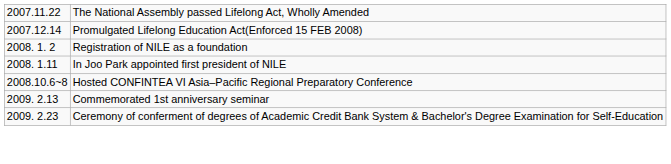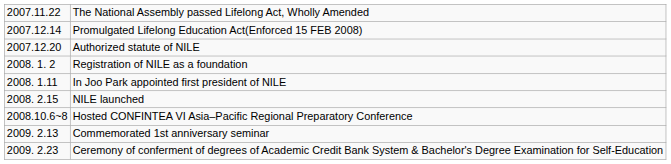 <table class="wikitable">
 <tr>
 <td>2007.11.22</td>
 <td>The National Assembly passed Lifelong Act, Wholly Amended</td>
 </tr>
 <tr>
 <td>2007.12.14</td>
 <td>Promulgated Lifelong Education Act(Enforced 15 FEB 2008)</td>
 </tr>
 <tr>
+<td>2007.12.20</td>
+<td>Authorized statute of NILE</td>
+</tr>
+<tr>
 <td>2008. 1. 2</td>
 <td>Registration of NILE as a foundation</td>
 </tr>
 <tr>
 <td>2008. 1.11</td>
 <td>In Joo Park appointed first president of NILE</td>
+</tr>
+<tr>
+<td>2008. 2.15</td>
+<td>NILE launched</td>
 </tr>
 <tr>
 <td>2008.10.6~8</td>
 <td>Hosted CONFINTEA VI Asia–Pacific Regional Preparatory Conference</td>
 </tr>
 <tr>
 <td>2009. 2.13</td>
 <td>Commemorated 1st anniversary seminar</td>
 </tr>
 <tr>
 <td>2009. 2.23</td>
 <td>Ceremony of conferment of degrees of Academic Credit Bank System & Bachelor's Degree Examination for Self-Education</td>
 </tr>
 </table>
